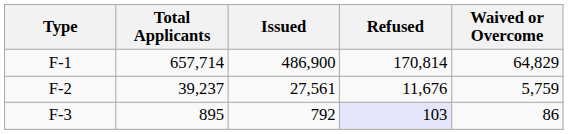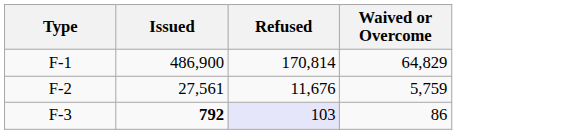 <table class="wikitable">
 <tr>
 <th scope="col" style="width: 100px;">Type</th>
-<th scope="col" style="width: 100px;">Total Applicants</th>
 <th scope="col" style="width: 100px;">Issued</th>
 <th scope="col" style="width: 100px;">Refused</th>
 <th scope="col" style="width: 100px;">Waived or Overcome</th>
 </tr>
 <tr>
 <td align=center>F-1</td>
-<td align=right>657,714</td>
 <td align=right>486,900</td>
 <td align=right>170,814</td>
 <td align=right>64,829</td>
 </tr>
 <tr>
 <td align=center>F-2</td>
-<td align=right>39,237</td>
 <td align=right>27,561</td>
 <td align=right>11,676</td>
 <td align=right>5,759</td>
 </tr>
 <tr>
 <td align=center>F-3</td>
-<td align=right>895</td>
-<td align=right>792</td>
+<td align=right><strong>792</strong></td>
 <td align=right style="background: lavender;">103</td>
 <td align=right>86</td>
 </tr>
 </table>
